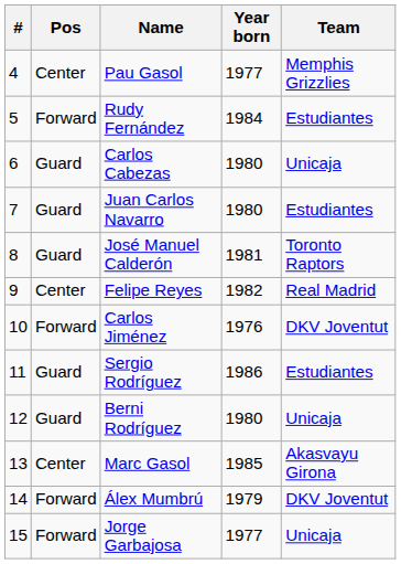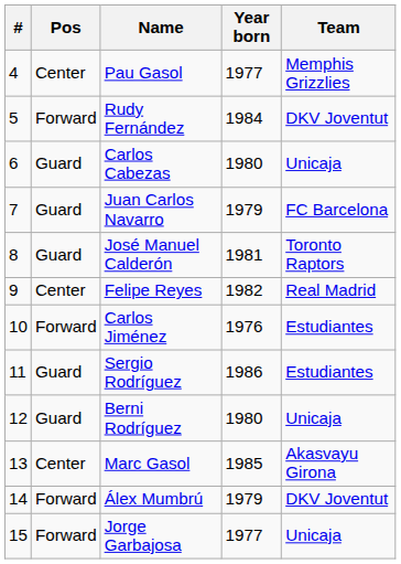 <table class="wikitable" width=60%>
 <tr>
 <th>#</th>
 <th>Pos</th>
 <th>Name</th>
 <th>Year born</th>
 <th>Team</th>
 </tr>
 <tr>
 <td>4</td>
 <td>Center</td>
 <td><a href='#'>Pau Gasol</a></td>
 <td>1977</td>
 <td> <a href='#'>Memphis Grizzlies</a></td>
 </tr>
 <tr>
 <td>5</td>
 <td>Forward</td>
 <td><a href='#'>Rudy Fernández</a></td>
 <td>1984</td>
-<td> <a href='#'>Estudiantes</a></td>
+<td> <a href='#'>DKV Joventut</a></td>
 </tr>
 <tr>
 <td>6</td>
 <td>Guard</td>
 <td><a href='#'>Carlos Cabezas</a></td>
 <td>1980</td>
 <td> <a href='#'>Unicaja</a></td>
 </tr>
 <tr>
 <td>7</td>
 <td>Guard</td>
 <td><a href='#'>Juan Carlos Navarro</a></td>
-<td>1980</td>
-<td> <a href='#'>Estudiantes</a></td>
+<td>1979</td>
+<td> <a href='#'>FC Barcelona</a></td>
 </tr>
 <tr>
 <td>8</td>
 <td>Guard</td>
 <td><a href='#'>José Manuel Calderón</a></td>
 <td>1981</td>
 <td> <a href='#'>Toronto Raptors</a></td>
 </tr>
 <tr>
 <td>9</td>
 <td>Center</td>
 <td><a href='#'>Felipe Reyes</a></td>
 <td>1982</td>
 <td> <a href='#'>Real Madrid</a></td>
 </tr>
 <tr>
 <td>10</td>
 <td>Forward</td>
 <td><a href='#'>Carlos Jiménez</a></td>
 <td>1976</td>
-<td> <a href='#'>DKV Joventut</a></td>
+<td> <a href='#'>Estudiantes</a></td>
 </tr>
 <tr>
 <td>11</td>
 <td>Guard</td>
 <td><a href='#'>Sergio Rodríguez</a></td>
 <td>1986</td>
 <td> <a href='#'>Estudiantes</a></td>
 </tr>
 <tr>
 <td>12</td>
 <td>Guard</td>
 <td><a href='#'>Berni Rodríguez</a></td>
 <td>1980</td>
 <td> <a href='#'>Unicaja</a></td>
 </tr>
 <tr>
 <td>13</td>
 <td>Center</td>
 <td><a href='#'>Marc Gasol</a></td>
 <td>1985</td>
 <td> <a href='#'>Akasvayu Girona</a></td>
 </tr>
 <tr>
 <td>14</td>
 <td>Forward</td>
 <td><a href='#'>Álex Mumbrú</a></td>
 <td>1979</td>
 <td> <a href='#'>DKV Joventut</a></td>
 </tr>
 <tr>
 <td>15</td>
 <td>Forward</td>
 <td><a href='#'>Jorge Garbajosa</a></td>
 <td>1977</td>
 <td> <a href='#'>Unicaja</a></td>
 </tr>
 </table>
